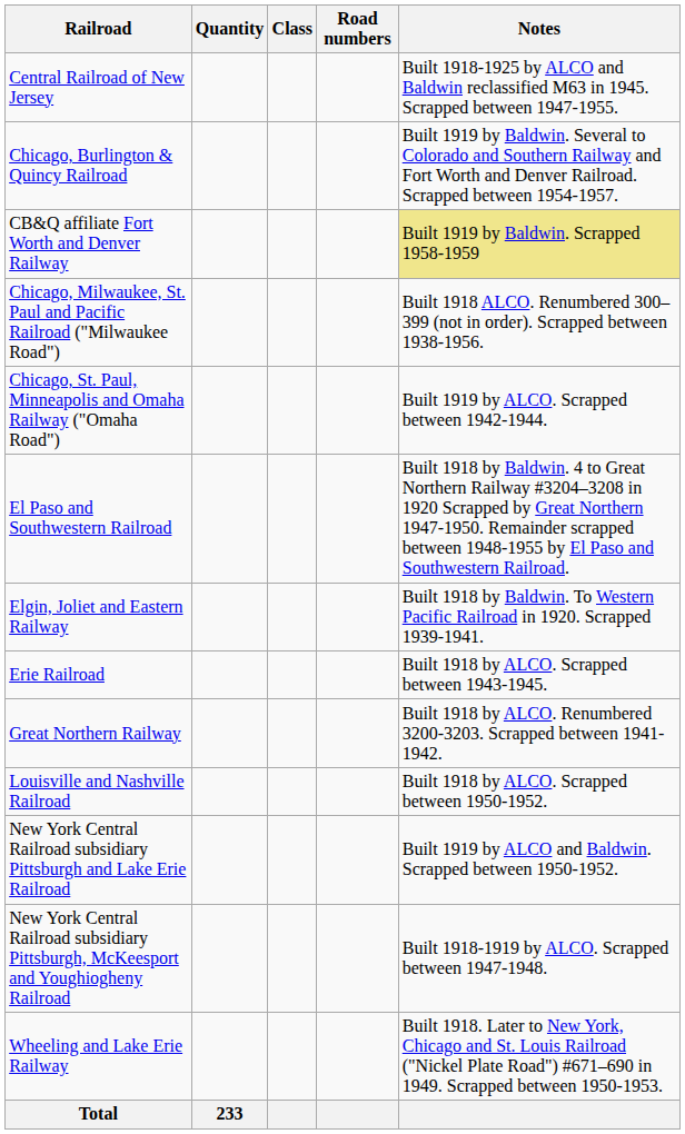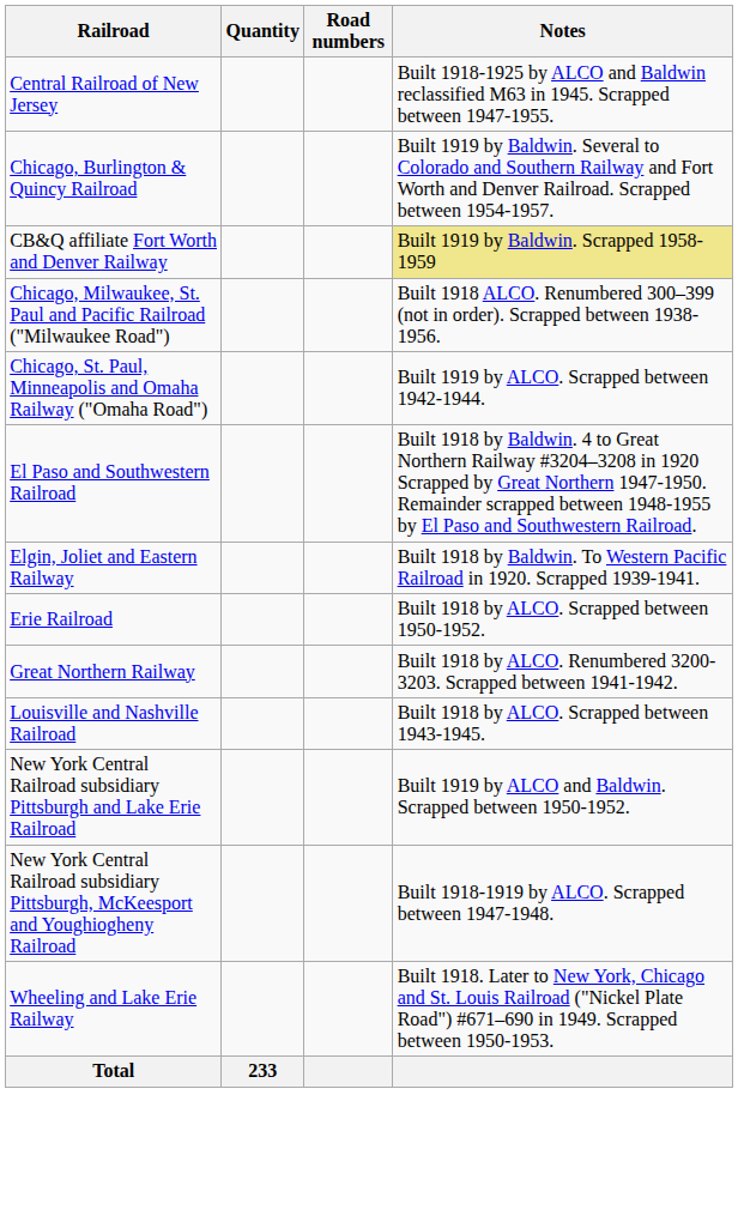 <table class="wikitable">
 <tr>
 <th>Railroad</th>
 <th>Quantity</th>
-<th>Class</th>
 <th>Road numbers</th>
 <th>Notes</th>
 </tr>
 <tr>
 <td><a href='#'>Central Railroad of New Jersey</a></td>
-<td></td>
 <td></td>
 <td></td>
 <td>Built 1918-1925 by <a href='#'>ALCO</a> and <a href='#'>Baldwin</a> reclassified M63 in 1945. Scrapped between 1947-1955.</td>
 </tr>
 <tr>
 <td><a href='#'>Chicago, Burlington & Quincy Railroad</a></td>
 <td></td>
 <td></td>
-<td></td>
 <td>Built 1919 by <a href='#'>Baldwin</a>. Several to <a href='#'>Colorado and Southern Railway</a> and Fort Worth and Denver Railroad. Scrapped between 1954-1957.</td>
 </tr>
 <tr>
 <td>CB&Q affiliate <a href='#'>Fort Worth and Denver Railway</a></td>
-<td></td>
 <td></td>
 <td></td>
 <td style="background: khaki;"> Built 1919 by <a href='#'>Baldwin</a>. Scrapped 1958-1959</td>
 </tr>
 <tr>
 <td><a href='#'>Chicago, Milwaukee, St. Paul and Pacific Railroad</a> ("Milwaukee Road")</td>
 <td></td>
 <td></td>
-<td></td>
 <td>Built 1918 <a href='#'>ALCO</a>. Renumbered 300–399 (not in order). Scrapped between 1938-1956.</td>
 </tr>
 <tr>
 <td><a href='#'>Chicago, St. Paul, Minneapolis and Omaha Railway</a> ("Omaha Road")</td>
-<td></td>
 <td></td>
 <td></td>
 <td> Built 1919 by <a href='#'>ALCO</a>. Scrapped between 1942-1944.</td>
 </tr>
 <tr>
 <td><a href='#'>El Paso and Southwestern Railroad</a></td>
 <td></td>
 <td></td>
-<td></td>
 <td>Built 1918 by <a href='#'>Baldwin</a>. 4 to Great Northern Railway #3204–3208 in 1920 Scrapped by  <a href='#'>Great Northern</a> 1947-1950. Remainder scrapped between 1948-1955 by <a href='#'>El Paso and Southwestern Railroad</a>.</td>
 </tr>
 <tr>
 <td><a href='#'>Elgin, Joliet and Eastern Railway</a></td>
-<td></td>
 <td></td>
 <td></td>
 <td>Built 1918 by <a href='#'>Baldwin</a>. To <a href='#'>Western Pacific Railroad</a> in 1920. Scrapped 1939-1941.</td>
 </tr>
 <tr>
 <td><a href='#'>Erie Railroad</a></td>
 <td></td>
 <td></td>
-<td></td>
-<td>  Built 1918 by <a href='#'>ALCO</a>. Scrapped between 1943-1945.</td>
+<td> Built 1918 by <a href='#'>ALCO</a>. Scrapped between 1950-1952.</td>
 </tr>
 <tr>
 <td><a href='#'>Great Northern Railway</a></td>
-<td></td>
 <td></td>
 <td></td>
 <td> Built 1918 by <a href='#'>ALCO</a>. Renumbered 3200-3203. Scrapped between 1941-1942.</td>
 </tr>
 <tr>
 <td><a href='#'>Louisville and Nashville Railroad</a></td>
 <td></td>
 <td></td>
-<td></td>
-<td> Built 1918 by <a href='#'>ALCO</a>. Scrapped between 1950-1952.</td>
+<td>  Built 1918 by <a href='#'>ALCO</a>. Scrapped between 1943-1945.</td>
 </tr>
 <tr>
 <td>New York Central Railroad subsidiary <a href='#'>Pittsburgh and Lake Erie Railroad</a></td>
-<td></td>
 <td></td>
 <td></td>
 <td> Built 1919 by <a href='#'>ALCO</a> and <a href='#'>Baldwin</a>. Scrapped between 1950-1952.</td>
 </tr>
 <tr>
 <td>New York Central Railroad subsidiary <a href='#'>Pittsburgh, McKeesport and Youghiogheny Railroad</a></td>
 <td></td>
 <td></td>
-<td></td>
 <td> Built 1918-1919 by <a href='#'>ALCO</a>. Scrapped between 1947-1948.</td>
 </tr>
 <tr>
 <td><a href='#'>Wheeling and Lake Erie Railway</a></td>
-<td></td>
 <td></td>
 <td></td>
 <td>Built 1918. Later to <a href='#'>New York, Chicago and St. Louis Railroad</a> ("Nickel Plate Road") #671–690 in 1949. Scrapped between 1950-1953.</td>
 </tr>
 <tr>
 <th>Total</th>
 <th>233</th>
 <th></th>
 <th></th>
-<th></th>
 </tr>
 </table>
